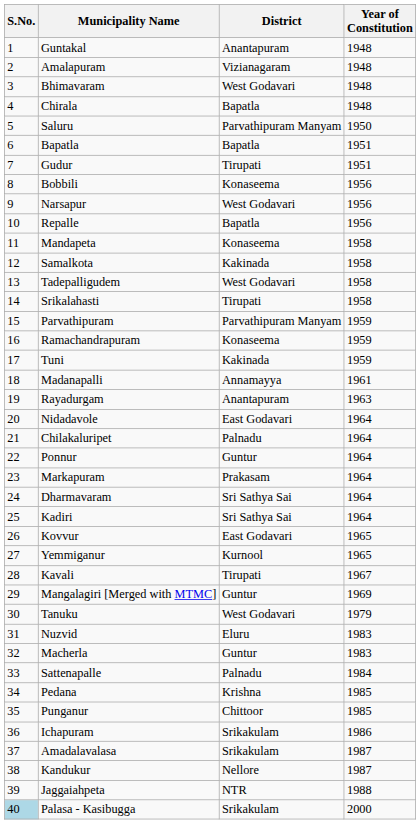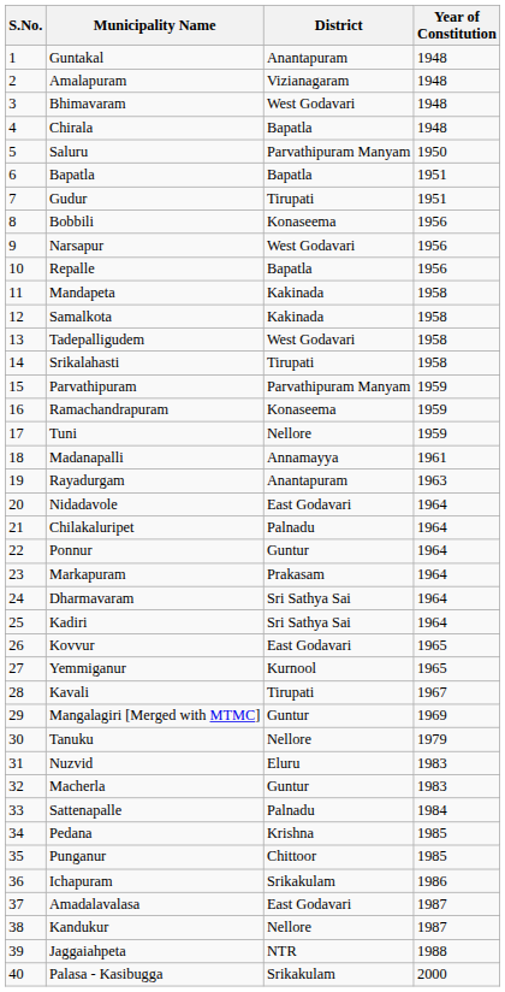 <table class="wikitable">
 <tr>
 <th>S.No.</th>
 <th>Municipality Name</th>
 <th>District</th>
 <th>Year of<br>Constitution</th>
 </tr>
 <tr>
 <td>1</td>
 <td>Guntakal</td>
 <td>Anantapuram</td>
 <td>1948</td>
 </tr>
 <tr>
 <td>2</td>
 <td>Amalapuram</td>
 <td>Vizianagaram</td>
 <td>1948</td>
 </tr>
 <tr>
 <td>3</td>
 <td>Bhimavaram</td>
 <td>West Godavari</td>
 <td>1948</td>
 </tr>
 <tr>
 <td>4</td>
 <td>Chirala</td>
 <td>Bapatla</td>
 <td>1948</td>
 </tr>
 <tr>
 <td>5</td>
 <td>Saluru</td>
 <td>Parvathipuram Manyam</td>
 <td>1950</td>
 </tr>
 <tr>
 <td>6</td>
 <td>Bapatla</td>
 <td>Bapatla</td>
 <td>1951</td>
 </tr>
 <tr>
 <td>7</td>
 <td>Gudur</td>
 <td>Tirupati</td>
 <td>1951</td>
 </tr>
 <tr>
 <td>8</td>
 <td>Bobbili</td>
 <td>Konaseema</td>
 <td>1956</td>
 </tr>
 <tr>
 <td>9</td>
 <td>Narsapur</td>
 <td>West Godavari</td>
 <td>1956</td>
 </tr>
 <tr>
 <td>10</td>
 <td>Repalle</td>
 <td>Bapatla</td>
 <td>1956</td>
 </tr>
 <tr>
 <td>11</td>
 <td>Mandapeta</td>
-<td>Konaseema</td>
+<td>Kakinada</td>
 <td>1958</td>
 </tr>
 <tr>
 <td>12</td>
 <td>Samalkota</td>
 <td>Kakinada</td>
 <td>1958</td>
 </tr>
 <tr>
 <td>13</td>
 <td>Tadepalligudem</td>
 <td>West Godavari</td>
 <td>1958</td>
 </tr>
 <tr>
 <td>14</td>
 <td>Srikalahasti</td>
 <td>Tirupati</td>
 <td>1958</td>
 </tr>
 <tr>
 <td>15</td>
 <td>Parvathipuram</td>
 <td>Parvathipuram Manyam</td>
 <td>1959</td>
 </tr>
 <tr>
 <td>16</td>
 <td>Ramachandrapuram</td>
 <td>Konaseema</td>
 <td>1959</td>
 </tr>
 <tr>
 <td>17</td>
 <td>Tuni</td>
-<td>Kakinada</td>
+<td>Nellore</td>
 <td>1959</td>
 </tr>
 <tr>
 <td>18</td>
 <td>Madanapalli</td>
 <td>Annamayya</td>
 <td>1961</td>
 </tr>
 <tr>
 <td>19</td>
 <td>Rayadurgam</td>
 <td>Anantapuram</td>
 <td>1963</td>
 </tr>
 <tr>
 <td>20</td>
 <td>Nidadavole</td>
 <td>East Godavari</td>
 <td>1964</td>
 </tr>
 <tr>
 <td>21</td>
 <td>Chilakaluripet</td>
 <td>Palnadu</td>
 <td>1964</td>
 </tr>
 <tr>
 <td>22</td>
 <td>Ponnur</td>
 <td>Guntur</td>
 <td>1964</td>
 </tr>
 <tr>
 <td>23</td>
 <td>Markapuram</td>
 <td>Prakasam</td>
 <td>1964</td>
 </tr>
 <tr>
 <td>24</td>
 <td>Dharmavaram</td>
 <td>Sri Sathya Sai</td>
 <td>1964</td>
 </tr>
 <tr>
 <td>25</td>
 <td>Kadiri</td>
 <td>Sri Sathya Sai</td>
 <td>1964</td>
 </tr>
 <tr>
 <td>26</td>
 <td>Kovvur</td>
 <td>East Godavari</td>
 <td>1965</td>
 </tr>
 <tr>
 <td>27</td>
 <td>Yemmiganur</td>
 <td>Kurnool</td>
 <td>1965</td>
 </tr>
 <tr>
 <td>28</td>
 <td>Kavali</td>
 <td>Tirupati</td>
 <td>1967</td>
 </tr>
 <tr>
 <td>29</td>
 <td>Mangalagiri [Merged with <a href='#'>MTMC</a>]</td>
 <td>Guntur</td>
 <td>1969</td>
 </tr>
 <tr>
 <td>30</td>
 <td>Tanuku</td>
-<td>West Godavari</td>
+<td>Nellore</td>
 <td>1979</td>
 </tr>
 <tr>
 <td>31</td>
 <td>Nuzvid</td>
 <td>Eluru</td>
 <td>1983</td>
 </tr>
 <tr>
 <td>32</td>
 <td>Macherla</td>
 <td>Guntur</td>
 <td>1983</td>
 </tr>
 <tr>
 <td>33</td>
 <td>Sattenapalle</td>
 <td>Palnadu</td>
 <td>1984</td>
 </tr>
 <tr>
 <td>34</td>
 <td>Pedana</td>
 <td>Krishna</td>
 <td>1985</td>
 </tr>
 <tr>
 <td>35</td>
 <td>Punganur</td>
 <td>Chittoor</td>
 <td>1985</td>
 </tr>
 <tr>
 <td>36</td>
 <td>Ichapuram</td>
 <td>Srikakulam</td>
 <td>1986</td>
 </tr>
 <tr>
 <td>37</td>
 <td>Amadalavalasa</td>
-<td>Srikakulam</td>
+<td>East Godavari</td>
 <td>1987</td>
 </tr>
 <tr>
 <td>38</td>
 <td>Kandukur</td>
 <td>Nellore</td>
 <td>1987</td>
 </tr>
 <tr>
 <td>39</td>
 <td>Jaggaiahpeta</td>
 <td>NTR</td>
 <td>1988</td>
 </tr>
 <tr>
-<td style="background: lightblue;">40</td>
+<td>40</td>
 <td>Palasa - Kasibugga</td>
 <td>Srikakulam</td>
 <td>2000</td>
 </tr>
 </table>
